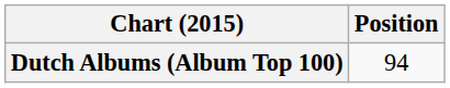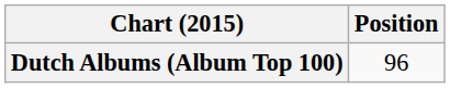 <table class="wikitable plainrowheaders" style="text-align:center">
 <tr>
 <th scope="col">Chart (2015)</th>
 <th scope="col">Position</th>
 </tr>
 <tr>
 <th scope="row">Dutch Albums (Album Top 100)</th>
-<td>94</td>
+<td>96</td>
 </tr>
 </table>
